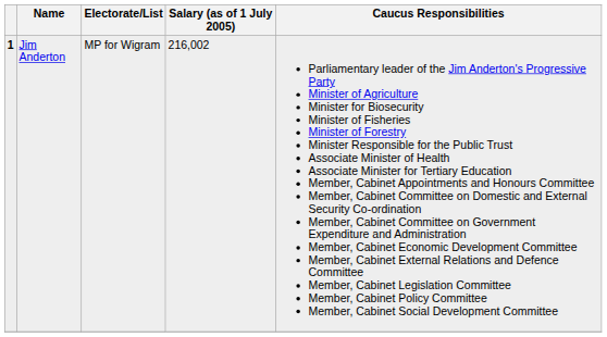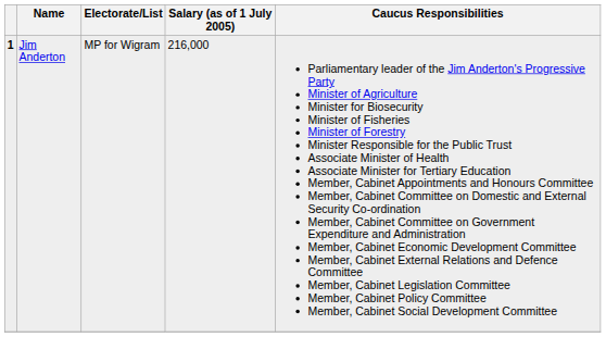 <table class="wikitable" style="font-size: 95%;" width=90%>
 <tr style="vertical-align: top;">
 <th bgcolor=></th>
 <th>Name</th>
 <th>Electorate/List</th>
 <th>Salary (as of 1 July 2005)</th>
 <th>Caucus Responsibilities</th>
 </tr>
 <tr style="vertical-align: top; background:#EEEEEE;">
 <td><strong>1</strong></td>
 <td><a href='#'>Jim Anderton</a></td>
 <td>MP for Wigram</td>
-<td>216,002</td>
+<td>216,000</td>
 <td><br><ul><li>Parliamentary leader of the <a href='#'>Jim Anderton's Progressive Party</a></li><li><a href='#'>Minister of Agriculture</a></li><li>Minister for Biosecurity</li><li>Minister of Fisheries</li><li><a href='#'>Minister of Forestry</a></li><li>Minister Responsible for the Public Trust</li><li>Associate Minister of Health</li><li>Associate Minister for Tertiary Education</li><li>Member, Cabinet Appointments and Honours Committee</li><li>Member, Cabinet Committee on Domestic and External Security Co-ordination</li><li>Member, Cabinet Committee on Government Expenditure and Administration</li><li>Member, Cabinet Economic Development Committee</li><li>Member, Cabinet External Relations and Defence Committee</li><li>Member, Cabinet Legislation Committee</li><li>Member, Cabinet Policy Committee</li><li>Member, Cabinet Social Development Committee</li></ul></td>
 </tr>
 <tr>
 </tr>
 </table>
